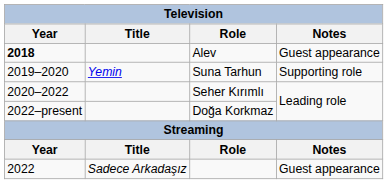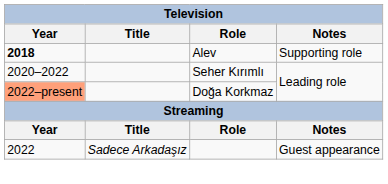 <table class="wikitable" style="font-size:90%">
 <tr>
 <th colspan="4" style="background:LightSteelBlue">Television</th>
 </tr>
 <tr>
 <th>Year</th>
 <th>Title</th>
 <th>Role</th>
 <th>Notes</th>
 </tr>
 <tr>
 <td><strong>2018</strong></td>
 <td><em></em></td>
 <td>Alev</td>
-<td>Guest appearance</td>
-</tr>
-<tr>
-<td>2019–2020</td>
-<td><em><a href='#'>Yemin</a></em></td>
-<td>Suna Tarhun</td>
 <td>Supporting role</td>
 </tr>
 <tr>
 <td>2020–2022</td>
 <td><em></em></td>
 <td>Seher Kırımlı</td>
 <td rowspan="2">Leading role</td>
 </tr>
 <tr>
-<td>2022–present</td>
+<td style="background: lightsalmon;">2022–present</td>
 <td><em></em></td>
 <td>Doğa Korkmaz</td>
 </tr>
 <tr>
 <th colspan="4" style="background:LightSteelBlue">Streaming</th>
 </tr>
 <tr>
 <th>Year</th>
 <th>Title</th>
 <th>Role</th>
 <th>Notes</th>
 </tr>
 <tr>
 <td>2022</td>
 <td><em>Sadece Arkadaşız</em></td>
 <td></td>
 <td>Guest appearance</td>
 </tr>
 </table>
